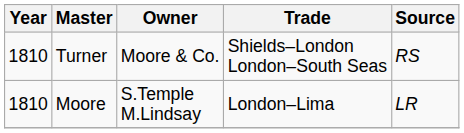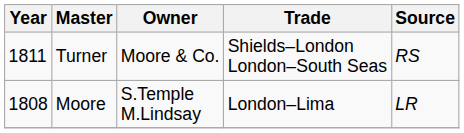 <table class=" wikitable">
 <tr>
 <th>Year</th>
 <th>Master</th>
 <th>Owner</th>
 <th>Trade</th>
 <th>Source</th>
 </tr>
 <tr>
-<td>1810</td>
+<td>1811</td>
 <td>Turner</td>
 <td>Moore & Co.</td>
 <td>Shields–London<br>London–South Seas</td>
 <td><em>RS</em></td>
 </tr>
 <tr>
-<td>1810</td>
+<td>1808</td>
 <td>Moore</td>
 <td>S.Temple<br>M.Lindsay</td>
 <td>London–Lima</td>
 <td><em>LR</em></td>
 </tr>
 <tr>
 </tr>
 </table>
